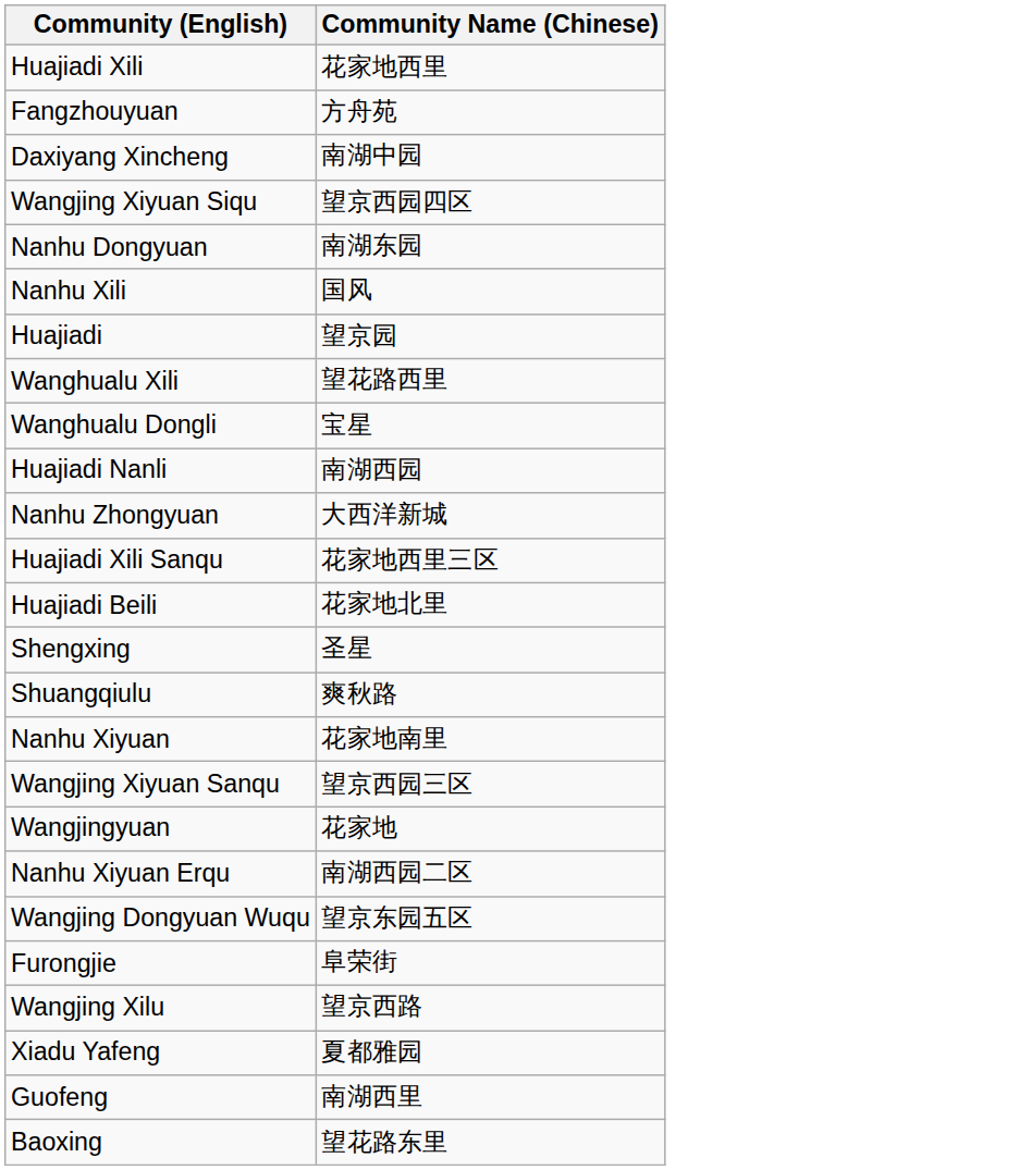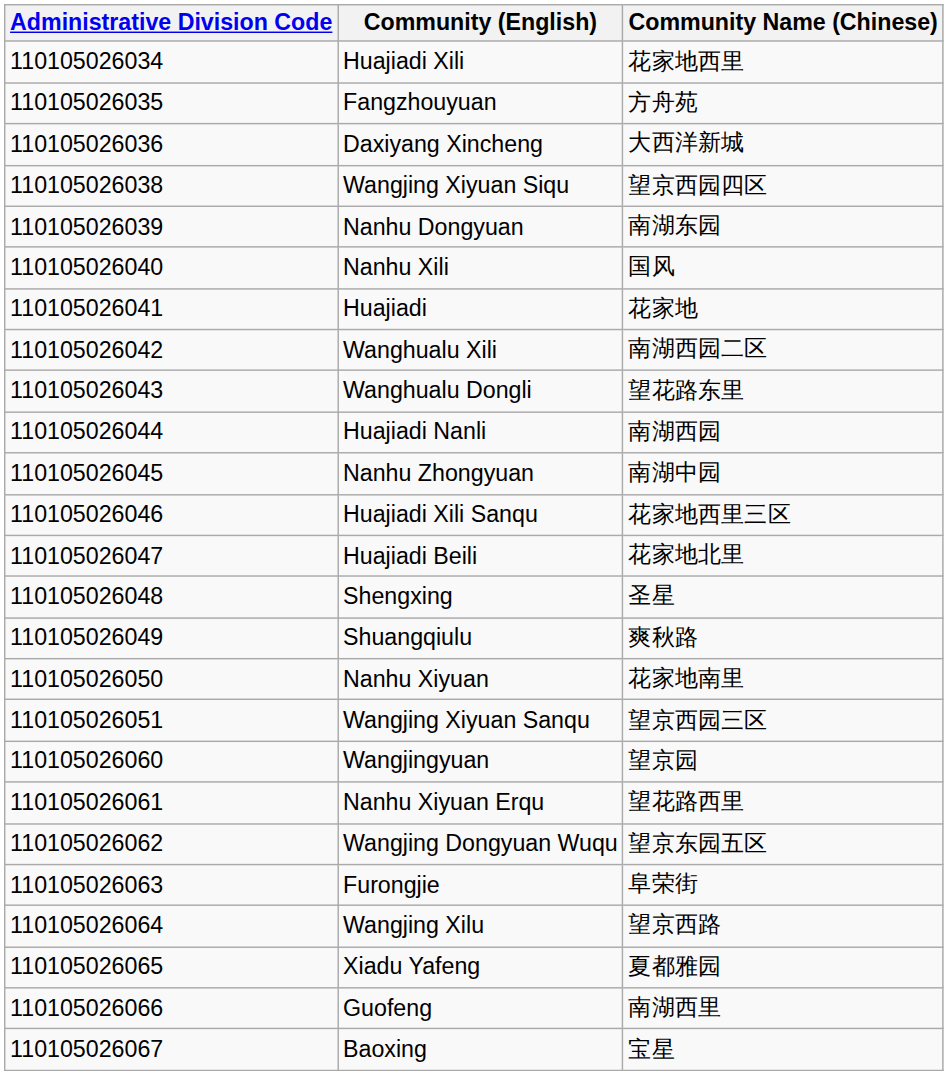 <table class="wikitable sortable">
 <tr>
+<th><a href='#'>Administrative Division Code</a></th>
 <th>Community (English)</th>
 <th>Community Name (Chinese)</th>
 </tr>
 <tr>
+<td>110105026034</td>
 <td>Huajiadi Xili</td>
 <td>花家地西里</td>
 </tr>
 <tr>
+<td>110105026035</td>
 <td>Fangzhouyuan</td>
 <td>方舟苑</td>
 </tr>
 <tr>
+<td>110105026036</td>
 <td>Daxiyang Xincheng</td>
-<td>南湖中园</td>
+<td>大西洋新城</td>
 </tr>
 <tr>
+<td>110105026038</td>
 <td>Wangjing Xiyuan Siqu</td>
 <td>望京西园四区</td>
 </tr>
 <tr>
+<td>110105026039</td>
 <td>Nanhu Dongyuan</td>
 <td>南湖东园</td>
 </tr>
 <tr>
+<td>110105026040</td>
 <td>Nanhu Xili</td>
 <td>国风</td>
 </tr>
 <tr>
+<td>110105026041</td>
 <td>Huajiadi</td>
-<td>望京园</td>
+<td>花家地</td>
 </tr>
 <tr>
+<td>110105026042</td>
 <td>Wanghualu Xili</td>
-<td>望花路西里</td>
+<td>南湖西园二区</td>
 </tr>
 <tr>
+<td>110105026043</td>
 <td>Wanghualu Dongli</td>
-<td>宝星</td>
+<td>望花路东里</td>
 </tr>
 <tr>
+<td>110105026044</td>
 <td>Huajiadi Nanli</td>
 <td>南湖西园</td>
 </tr>
 <tr>
+<td>110105026045</td>
 <td>Nanhu Zhongyuan</td>
-<td>大西洋新城</td>
+<td>南湖中园</td>
 </tr>
 <tr>
+<td>110105026046</td>
 <td>Huajiadi Xili Sanqu</td>
 <td>花家地西里三区</td>
 </tr>
 <tr>
+<td>110105026047</td>
 <td>Huajiadi Beili</td>
 <td>花家地北里</td>
 </tr>
 <tr>
+<td>110105026048</td>
 <td>Shengxing</td>
 <td>圣星</td>
 </tr>
 <tr>
+<td>110105026049</td>
 <td>Shuangqiulu</td>
 <td>爽秋路</td>
 </tr>
 <tr>
+<td>110105026050</td>
 <td>Nanhu Xiyuan</td>
 <td>花家地南里</td>
 </tr>
 <tr>
+<td>110105026051</td>
 <td>Wangjing Xiyuan Sanqu</td>
 <td>望京西园三区</td>
 </tr>
 <tr>
+<td>110105026060</td>
 <td>Wangjingyuan</td>
-<td>花家地</td>
+<td>望京园</td>
 </tr>
 <tr>
+<td>110105026061</td>
 <td>Nanhu Xiyuan Erqu</td>
-<td>南湖西园二区</td>
+<td>望花路西里</td>
 </tr>
 <tr>
+<td>110105026062</td>
 <td>Wangjing Dongyuan Wuqu</td>
 <td>望京东园五区</td>
 </tr>
 <tr>
+<td>110105026063</td>
 <td>Furongjie</td>
 <td>阜荣街</td>
 </tr>
 <tr>
+<td>110105026064</td>
 <td>Wangjing Xilu</td>
 <td>望京西路</td>
 </tr>
 <tr>
+<td>110105026065</td>
 <td>Xiadu Yafeng</td>
 <td>夏都雅园</td>
 </tr>
 <tr>
+<td>110105026066</td>
 <td>Guofeng</td>
 <td>南湖西里</td>
 </tr>
 <tr>
+<td>110105026067</td>
 <td>Baoxing</td>
-<td>望花路东里</td>
+<td>宝星</td>
 </tr>
 </table>
